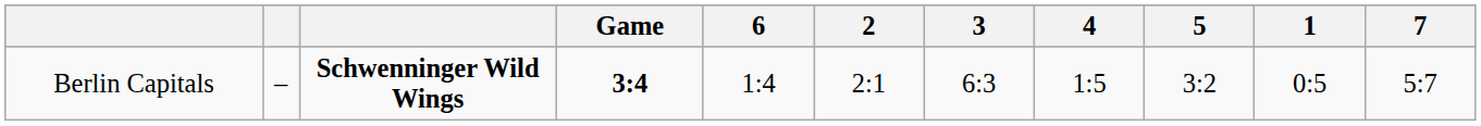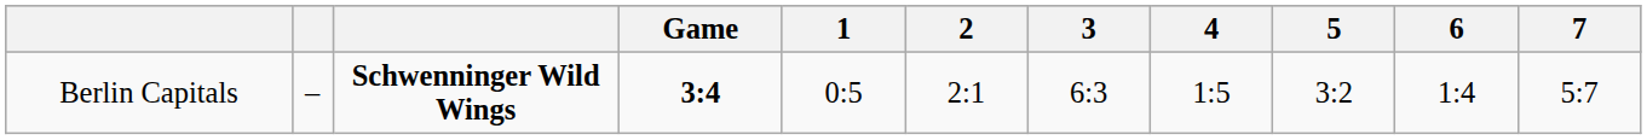 <table class="wikitable" width="100%">
 <tr style="background-color:#c0c0c0;">
 <th style="width:17.5%;"></th>
 <th style="width:2.5%;"></th>
 <th style="width:17.5%;"></th>
 <th style="width:10%;">Game</th>
-<th style="width:7.5%;">6</th>
+<th style="width:7.5%;">1</th>
 <th style="width:7.5%;">2</th>
 <th style="width:7.5%;">3</th>
 <th style="width:7.5%;">4</th>
 <th style="width:7.5%;">5</th>
-<th style="width:7.5%;">1</th>
+<th style="width:7.5%;">6</th>
 <th style="width:7.5%;">7</th>
 </tr>
 <tr align="center">
 <td>Berlin Capitals</td>
 <td>–</td>
 <td><strong>Schwenninger Wild Wings</strong></td>
 <td><strong>3:4</strong></td>
-<td>1:4</td>
+<td>0:5</td>
 <td>2:1</td>
 <td>6:3</td>
 <td>1:5</td>
 <td>3:2</td>
-<td>0:5</td>
+<td>1:4</td>
 <td>5:7</td>
 </tr>
 </table>
